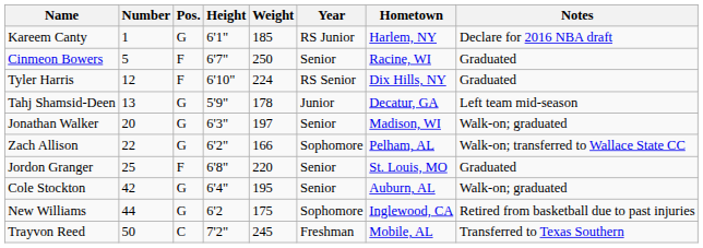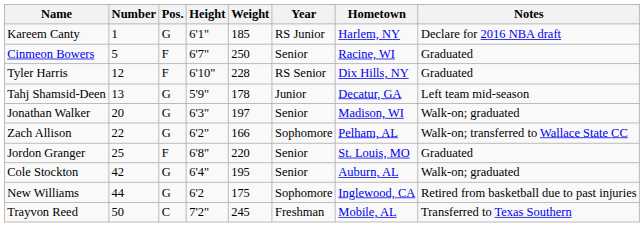 <table class="wikitable sortable" border="1">
 <tr>
 <th>Name</th>
 <th>Number</th>
 <th>Pos.</th>
 <th>Height</th>
 <th>Weight</th>
 <th>Year</th>
 <th>Hometown</th>
 <th class="unsortable">Notes</th>
 </tr>
 <tr>
 <td>Kareem Canty</td>
 <td>1</td>
 <td>G</td>
 <td>6'1"</td>
 <td>185</td>
 <td>RS Junior</td>
 <td><a href='#'>Harlem, NY</a></td>
 <td>Declare for <a href='#'>2016 NBA draft</a></td>
 </tr>
 <tr>
 <td><a href='#'>Cinmeon Bowers</a></td>
 <td>5</td>
 <td>F</td>
 <td>6'7"</td>
 <td>250</td>
 <td>Senior</td>
 <td><a href='#'>Racine, WI</a></td>
 <td>Graduated</td>
 </tr>
 <tr>
 <td>Tyler Harris</td>
 <td>12</td>
 <td>F</td>
 <td>6'10"</td>
-<td>224</td>
+<td>228</td>
 <td>RS Senior</td>
 <td><a href='#'>Dix Hills, NY</a></td>
 <td>Graduated</td>
 </tr>
 <tr>
 <td>Tahj Shamsid-Deen</td>
 <td>13</td>
 <td>G</td>
 <td>5'9"</td>
 <td>178</td>
 <td>Junior</td>
 <td><a href='#'>Decatur, GA</a></td>
 <td>Left team mid-season</td>
 </tr>
 <tr>
 <td>Jonathan Walker</td>
 <td>20</td>
 <td>G</td>
 <td>6'3"</td>
 <td>197</td>
 <td>Senior</td>
 <td><a href='#'>Madison, WI</a></td>
 <td>Walk-on; graduated</td>
 </tr>
 <tr>
 <td>Zach Allison</td>
 <td>22</td>
 <td>G</td>
 <td>6'2"</td>
 <td>166</td>
 <td>Sophomore</td>
 <td><a href='#'>Pelham, AL</a></td>
 <td>Walk-on; transferred to <a href='#'>Wallace State CC</a></td>
 </tr>
 <tr>
 <td>Jordon Granger</td>
 <td>25</td>
 <td>F</td>
 <td>6'8"</td>
 <td>220</td>
 <td>Senior</td>
 <td><a href='#'>St. Louis, MO</a></td>
 <td>Graduated</td>
 </tr>
 <tr>
 <td>Cole Stockton</td>
 <td>42</td>
 <td>G</td>
 <td>6'4"</td>
 <td>195</td>
 <td>Senior</td>
 <td><a href='#'>Auburn, AL</a></td>
 <td>Walk-on; graduated</td>
 </tr>
 <tr>
 <td>New Williams</td>
 <td>44</td>
 <td>G</td>
 <td>6'2</td>
 <td>175</td>
 <td>Sophomore</td>
 <td><a href='#'>Inglewood, CA</a></td>
 <td>Retired from basketball due to past injuries</td>
 </tr>
 <tr>
 <td>Trayvon Reed</td>
 <td>50</td>
 <td>C</td>
 <td>7'2"</td>
 <td>245</td>
 <td>Freshman</td>
 <td><a href='#'>Mobile, AL</a></td>
 <td>Transferred to <a href='#'>Texas Southern</a></td>
 </tr>
 </table>
